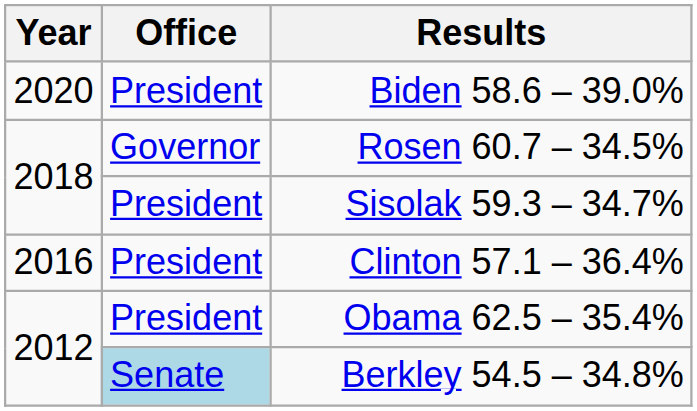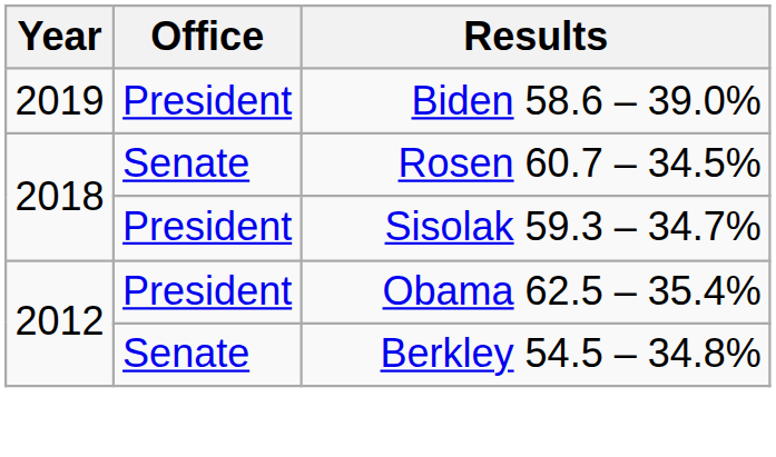 <table class=wikitable>
 <tr>
 <th width="30">Year</th>
 <th width="60">Office</th>
 <th width="180">Results</th>
 </tr>
 <tr>
-<td>2020</td>
+<td>2019</td>
 <td><a href='#'>President</a></td>
 <td align="right" ><a href='#'>Biden</a> 58.6 – 39.0%</td>
 </tr>
 <tr>
 <td rowspan="2">2018</td>
-<td><a href='#'>Governor</a></td>
+<td><a href='#'>Senate</a></td>
 <td align="right" ><a href='#'>Rosen</a> 60.7 – 34.5%</td>
 </tr>
 <tr>
 <td><a href='#'>President</a></td>
 <td align="right" ><a href='#'>Sisolak</a> 59.3 – 34.7%</td>
 </tr>
 <tr>
-<td>2016</td>
-<td><a href='#'>President</a></td>
-<td align="right" ><a href='#'>Clinton</a> 57.1 – 36.4%</td>
-</tr>
-<tr>
 <td rowspan="2">2012</td>
 <td><a href='#'>President</a></td>
 <td align="right" ><a href='#'>Obama</a> 62.5 – 35.4%</td>
 </tr>
 <tr>
-<td style="background: lightblue;"><a href='#'>Senate</a></td>
+<td><a href='#'>Senate</a></td>
 <td align="right" ><a href='#'>Berkley</a> 54.5 – 34.8%</td>
 </tr>
 </table>
